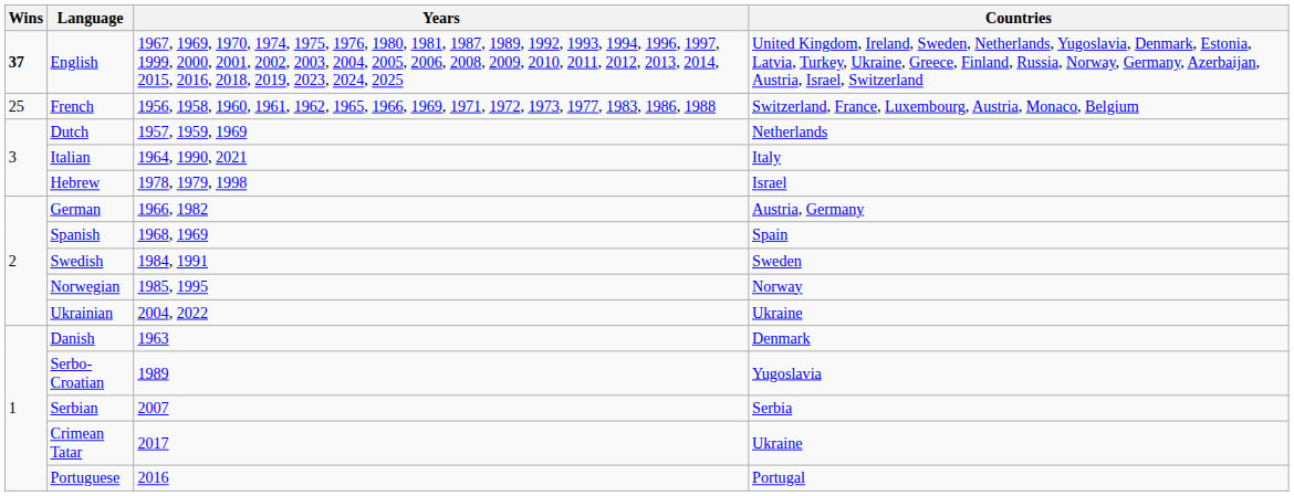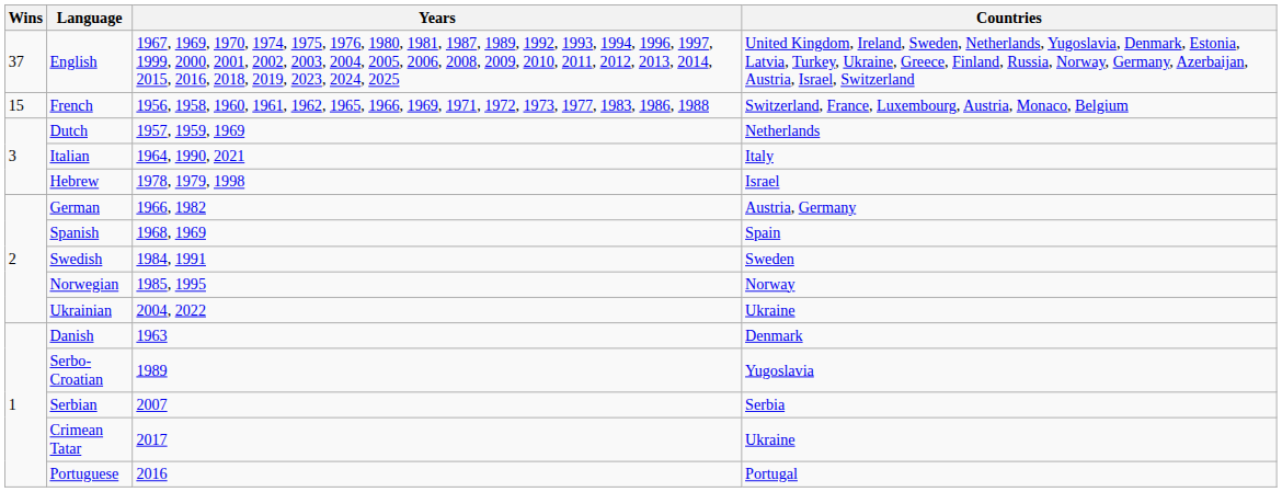 <table class="wikitable" style="font-size:95%">
 <tr>
 <th>Wins</th>
 <th>Language</th>
 <th>Years</th>
 <th>Countries</th>
 </tr>
 <tr>
-<td><strong>37</strong></td>
+<td>37</td>
 <td><a href='#'>English</a></td>
 <td><a href='#'>1967</a>, <a href='#'>1969</a>, <a href='#'>1970</a>, <a href='#'>1974</a>, <a href='#'>1975</a>, <a href='#'>1976</a>, <a href='#'>1980</a>, <a href='#'>1981</a>, <a href='#'>1987</a>, <a href='#'>1989</a>, <a href='#'>1992</a>, <a href='#'>1993</a>, <a href='#'>1994</a>, <a href='#'>1996</a>, <a href='#'>1997</a>, <a href='#'>1999</a>, <a href='#'>2000</a>, <a href='#'>2001</a>, <a href='#'>2002</a>, <a href='#'>2003</a>, <a href='#'>2004</a>, <a href='#'>2005</a>, <a href='#'>2006</a>, <a href='#'>2008</a>, <a href='#'>2009</a>, <a href='#'>2010</a>, <a href='#'>2011</a>, <a href='#'>2012</a>, <a href='#'>2013</a>, <a href='#'>2014</a>, <a href='#'>2015</a>, <a href='#'>2016</a>, <a href='#'>2018</a>, <a href='#'>2019</a>, <a href='#'>2023</a>, <a href='#'>2024</a>, <a href='#'>2025</a></td>
 <td><a href='#'>United Kingdom</a>, <a href='#'>Ireland</a>, <a href='#'>Sweden</a>, <a href='#'>Netherlands</a>, <a href='#'>Yugoslavia</a>, <a href='#'>Denmark</a>, <a href='#'>Estonia</a>, <a href='#'>Latvia</a>, <a href='#'>Turkey</a>, <a href='#'>Ukraine</a>, <a href='#'>Greece</a>, <a href='#'>Finland</a>, <a href='#'>Russia</a>, <a href='#'>Norway</a>, <a href='#'>Germany</a>, <a href='#'>Azerbaijan</a>, <a href='#'>Austria</a>, <a href='#'>Israel</a>, <a href='#'>Switzerland</a></td>
 </tr>
 <tr>
-<td>25</td>
+<td>15</td>
 <td><a href='#'>French</a></td>
 <td><a href='#'>1956</a>, <a href='#'>1958</a>, <a href='#'>1960</a>, <a href='#'>1961</a>, <a href='#'>1962</a>, <a href='#'>1965</a>, <a href='#'>1966</a>, <a href='#'>1969</a>, <a href='#'>1971</a>, <a href='#'>1972</a>, <a href='#'>1973</a>, <a href='#'>1977</a>, <a href='#'>1983</a>, <a href='#'>1986</a>, <a href='#'>1988</a></td>
 <td><a href='#'>Switzerland</a>, <a href='#'>France</a>, <a href='#'>Luxembourg</a>, <a href='#'>Austria</a>, <a href='#'>Monaco</a>, <a href='#'>Belgium</a></td>
 </tr>
 <tr>
 <td rowspan="3">3</td>
 <td><a href='#'>Dutch</a></td>
 <td><a href='#'>1957</a>, <a href='#'>1959</a>, <a href='#'>1969</a></td>
 <td><a href='#'>Netherlands</a></td>
 </tr>
 <tr>
 <td><a href='#'>Italian</a></td>
 <td><a href='#'>1964</a>, <a href='#'>1990</a>, <a href='#'>2021</a></td>
 <td><a href='#'>Italy</a></td>
 </tr>
 <tr>
 <td><a href='#'>Hebrew</a></td>
 <td><a href='#'>1978</a>, <a href='#'>1979</a>, <a href='#'>1998</a></td>
 <td><a href='#'>Israel</a></td>
 </tr>
 <tr>
 <td rowspan="5">2</td>
 <td><a href='#'>German</a></td>
 <td><a href='#'>1966</a>, <a href='#'>1982</a></td>
 <td><a href='#'>Austria</a>, <a href='#'>Germany</a></td>
 </tr>
 <tr>
 <td><a href='#'>Spanish</a></td>
 <td><a href='#'>1968</a>, <a href='#'>1969</a></td>
 <td><a href='#'>Spain</a></td>
 </tr>
 <tr>
 <td><a href='#'>Swedish</a></td>
 <td><a href='#'>1984</a>, <a href='#'>1991</a></td>
 <td><a href='#'>Sweden</a></td>
 </tr>
 <tr>
 <td><a href='#'>Norwegian</a></td>
 <td><a href='#'>1985</a>, <a href='#'>1995</a></td>
 <td><a href='#'>Norway</a></td>
 </tr>
 <tr>
 <td><a href='#'>Ukrainian</a></td>
 <td><a href='#'>2004</a>, <a href='#'>2022</a></td>
 <td><a href='#'>Ukraine</a></td>
 </tr>
 <tr>
 <td rowspan="5">1</td>
 <td><a href='#'>Danish</a></td>
 <td><a href='#'>1963</a></td>
 <td><a href='#'>Denmark</a></td>
 </tr>
 <tr>
 <td><a href='#'>Serbo-Croatian</a></td>
 <td><a href='#'>1989</a></td>
 <td><a href='#'>Yugoslavia</a></td>
 </tr>
 <tr>
 <td><a href='#'>Serbian</a></td>
 <td><a href='#'>2007</a></td>
 <td><a href='#'>Serbia</a></td>
 </tr>
 <tr>
 <td><a href='#'>Crimean Tatar</a></td>
 <td><a href='#'>2017</a></td>
 <td><a href='#'>Ukraine</a></td>
 </tr>
 <tr>
 <td><a href='#'>Portuguese</a></td>
 <td><a href='#'>2016</a></td>
 <td><a href='#'>Portugal</a></td>
 </tr>
 </table>
